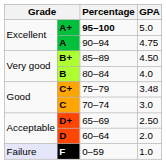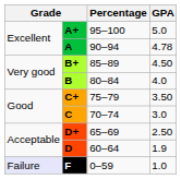 <table class="wikitable">
 <tr>
 <th colspan=2>Grade</th>
 <th>Percentage</th>
 <th>GPA</th>
 </tr>
 <tr>
 <td rowspan=2>Excellent<br></td>
 <td style="width:30px; background:#03c03c;"><strong>A+</strong></td>
-<td><strong>95–100</strong></td>
+<td>95–100</td>
 <td>5.0</td>
 </tr>
 <tr>
 <td style="background:#03c03c;"><strong>A</strong></td>
 <td>90–94</td>
-<td>4.75</td>
+<td>4.78</td>
 </tr>
 <tr>
 <td rowspan=2>Very good<br></td>
 <td style="background:greenyellow;"><strong>B+</strong></td>
 <td>85–89</td>
 <td>4.50</td>
 </tr>
 <tr>
 <td style="background:greenyellow;"><strong>B</strong></td>
 <td>80–84</td>
 <td>4.0</td>
 </tr>
 <tr>
 <td rowspan=2>Good<br></td>
 <td style="background:orange;"><strong>C+</strong></td>
 <td>75–79</td>
-<td>3.48</td>
+<td>3.50</td>
 </tr>
 <tr>
 <td style="background:orange;"><strong>C</strong></td>
 <td>70–74</td>
 <td>3.0</td>
 </tr>
 <tr>
 <td rowspan=2>Acceptable<br></td>
 <td style="background:#ff4500;"><strong>D+</strong></td>
 <td>65–69</td>
 <td>2.50</td>
 </tr>
 <tr>
 <td style="background:#ff4500;"><strong>D</strong></td>
 <td>60–64</td>
-<td>2.0</td>
+<td>1.9</td>
 </tr>
 <tr>
 <td style="background: lavender;">Failure<br></td>
 <td style="background:#000;color:#fff;"><strong>F</strong></td>
 <td>0–59</td>
 <td>1.0</td>
 </tr>
 </table>
